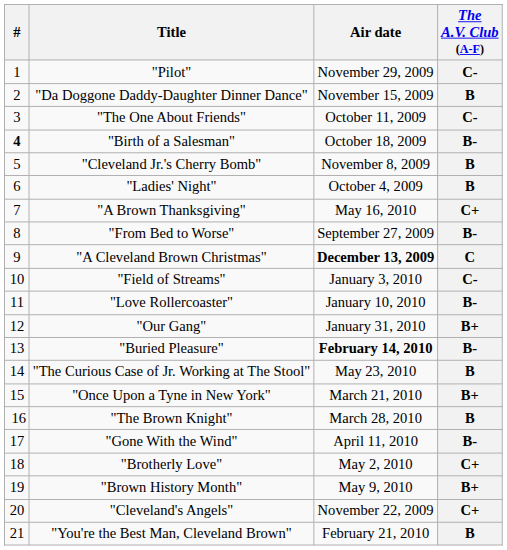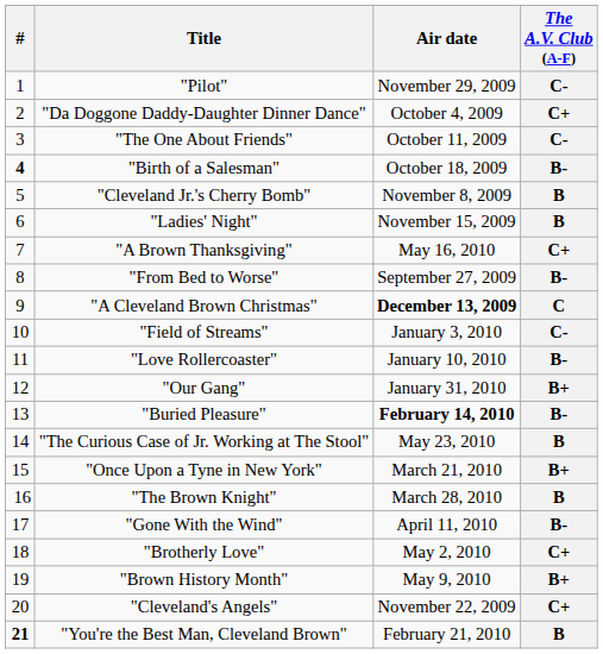 <table class="wikitable sortable" style="text-align:center;">
 <tr>
 <th>#</th>
 <th>Title</th>
 <th>Air date</th>
 <th><em><a href='#'>The <br>A.V. Club</a></em><br><small>(<a href='#'>A-F</a>)</small></th>
 </tr>
 <tr>
 <td>1</td>
 <td>"Pilot"</td>
 <td>November 29, 2009</td>
 <th>C-</th>
 </tr>
 <tr>
 <td>2</td>
 <td>"Da Doggone Daddy-Daughter Dinner Dance"</td>
-<td>November 15, 2009</td>
-<th>B</th>
+<td>October 4, 2009</td>
+<th>C+</th>
 </tr>
 <tr>
 <td>3</td>
 <td>"The One About Friends"</td>
 <td>October 11, 2009</td>
 <th>C-</th>
 </tr>
 <tr>
 <td><strong>4</strong></td>
 <td>"Birth of a Salesman"</td>
 <td>October 18, 2009</td>
 <th>B-</th>
 </tr>
 <tr>
 <td>5</td>
 <td>"Cleveland Jr.'s Cherry Bomb"</td>
 <td>November 8, 2009</td>
 <th>B</th>
 </tr>
 <tr>
 <td>6</td>
 <td>"Ladies' Night"</td>
-<td>October 4, 2009</td>
+<td>November 15, 2009</td>
 <th>B</th>
 </tr>
 <tr>
 <td>7</td>
 <td>"A Brown Thanksgiving"</td>
 <td>May 16, 2010</td>
 <th>C+</th>
 </tr>
 <tr>
 <td>8</td>
 <td>"From Bed to Worse"</td>
 <td>September 27, 2009</td>
 <th>B-</th>
 </tr>
 <tr>
 <td>9</td>
 <td>"A Cleveland Brown Christmas"</td>
 <td><strong>December 13, 2009</strong></td>
 <th>C</th>
 </tr>
 <tr>
 <td>10</td>
 <td>"Field of Streams"</td>
 <td>January 3, 2010</td>
 <th>C-</th>
 </tr>
 <tr>
 <td>11</td>
 <td>"Love Rollercoaster"</td>
 <td>January 10, 2010</td>
 <th>B-</th>
 </tr>
 <tr>
 <td>12</td>
 <td>"Our Gang"</td>
 <td>January 31, 2010</td>
 <th>B+</th>
 </tr>
 <tr>
 <td>13</td>
 <td>"Buried Pleasure"</td>
 <td><strong>February 14, 2010</strong></td>
 <th>B-</th>
 </tr>
 <tr>
 <td>14</td>
 <td>"The Curious Case of Jr. Working at The Stool"</td>
 <td>May 23, 2010</td>
 <th>B</th>
 </tr>
 <tr>
 <td>15</td>
 <td>"Once Upon a Tyne in New York"</td>
 <td>March 21, 2010</td>
 <th>B+</th>
 </tr>
 <tr>
 <td> 16</td>
 <td>"The Brown Knight"</td>
 <td>March 28, 2010</td>
 <th>B</th>
 </tr>
 <tr>
 <td>17</td>
 <td>"Gone With the Wind"</td>
 <td>April 11, 2010</td>
 <th>B-</th>
 </tr>
 <tr>
 <td>18</td>
 <td>"Brotherly Love"</td>
 <td>May 2, 2010</td>
 <th>C+</th>
 </tr>
 <tr>
 <td>19</td>
 <td>"Brown History Month"</td>
 <td>May 9, 2010</td>
 <th>B+</th>
 </tr>
 <tr>
 <td>20</td>
 <td>"Cleveland's Angels"</td>
 <td>November 22, 2009</td>
 <th>C+</th>
 </tr>
 <tr>
-<td>21</td>
+<td><strong>21</strong></td>
 <td>"You're the Best Man, Cleveland Brown"</td>
 <td>February 21, 2010</td>
 <th>B</th>
 </tr>
 </table>
